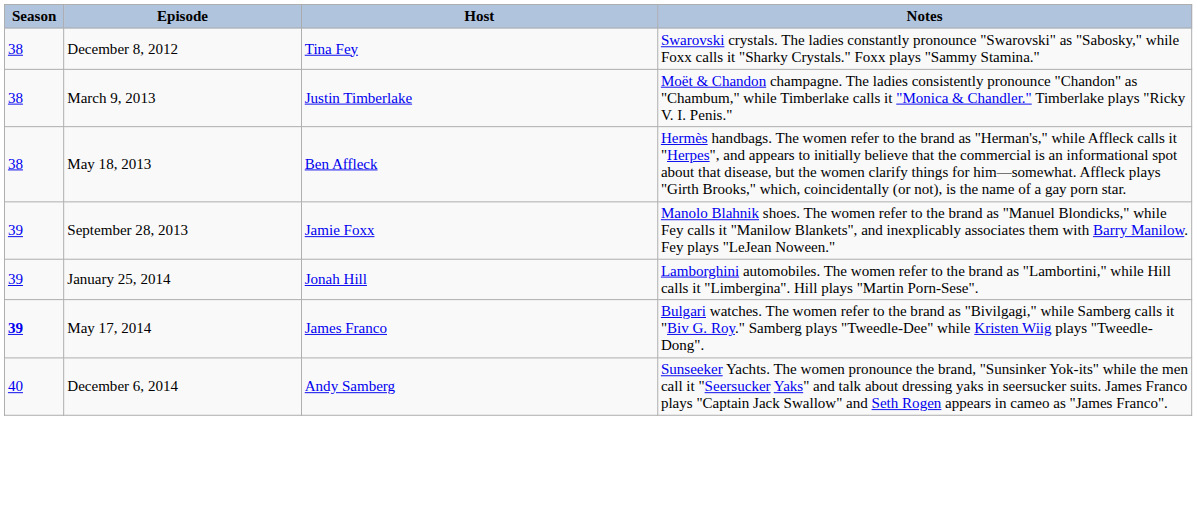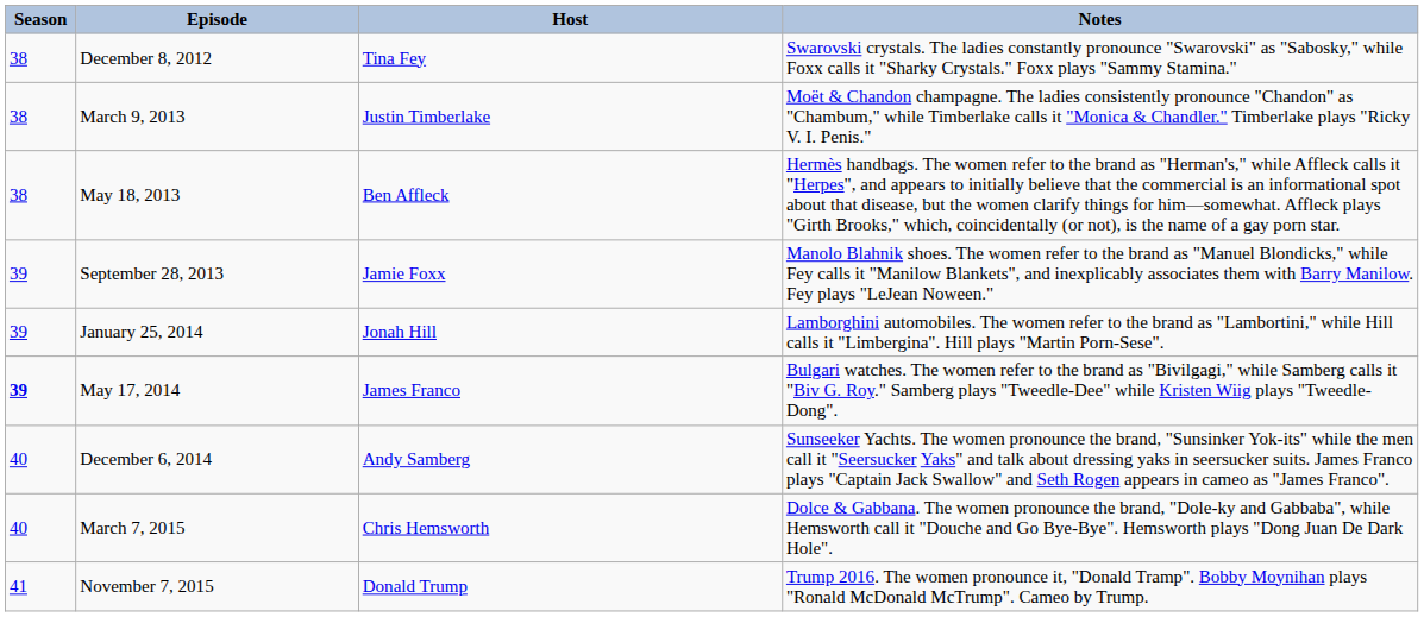 <table class="wikitable" style="width:100%;">
 <tr>
 <th style="background:#B0C4DE;" width="5%">Season</th>
 <th style="background:#B0C4DE;" width="20%">Episode</th>
 <th style="background:#B0C4DE;" width="30%">Host</th>
 <th style="background:#B0C4DE;" width="45%">Notes</th>
 </tr>
 <tr>
 <td><a href='#'>38</a></td>
 <td>December 8, 2012</td>
 <td><a href='#'>Tina Fey</a></td>
 <td><a href='#'>Swarovski</a> crystals. The ladies constantly pronounce "Swarovski" as "Sabosky," while Foxx calls it "Sharky Crystals." Foxx plays "Sammy Stamina."</td>
 </tr>
 <tr>
 <td><a href='#'>38</a></td>
 <td>March 9, 2013</td>
 <td><a href='#'>Justin Timberlake</a></td>
 <td><a href='#'>Moët & Chandon</a> champagne. The ladies consistently pronounce "Chandon" as "Chambum," while Timberlake calls it <a href='#'>"Monica & Chandler."</a> Timberlake plays "Ricky V. I. Penis."</td>
 </tr>
 <tr>
 <td><a href='#'>38</a></td>
 <td>May 18, 2013</td>
 <td><a href='#'>Ben Affleck</a></td>
 <td><a href='#'>Hermès</a> handbags. The women refer to the brand as "Herman's," while Affleck calls it "<a href='#'>Herpes</a>", and appears to initially believe that the commercial is an informational spot about that disease, but the women clarify things for him—somewhat. Affleck plays "Girth Brooks," which, coincidentally (or not), is the name of a gay porn star.</td>
 </tr>
 <tr>
 <td><a href='#'>39</a></td>
 <td>September 28, 2013</td>
 <td><a href='#'>Jamie Foxx</a></td>
 <td><a href='#'>Manolo Blahnik</a> shoes. The women refer to the brand as "Manuel Blondicks," while Fey calls it "Manilow Blankets", and inexplicably associates them with <a href='#'>Barry Manilow</a>. Fey plays "LeJean Noween."</td>
 </tr>
 <tr>
 <td><a href='#'>39</a></td>
 <td>January 25, 2014</td>
 <td><a href='#'>Jonah Hill</a></td>
 <td><a href='#'>Lamborghini</a> automobiles. The women refer to the brand as "Lambortini," while Hill calls it "Limbergina". Hill plays "Martin Porn-Sese".</td>
 </tr>
 <tr>
 <td><strong><a href='#'>39</a></strong></td>
 <td>May 17, 2014</td>
 <td><a href='#'>James Franco</a></td>
 <td><a href='#'>Bulgari</a> watches. The women refer to the brand as "Bivilgagi," while Samberg calls it "<a href='#'>Biv G. Roy</a>." Samberg plays "Tweedle-Dee" while <a href='#'>Kristen Wiig</a> plays "Tweedle-Dong".</td>
 </tr>
 <tr>
 <td><a href='#'>40</a></td>
 <td>December 6, 2014</td>
 <td><a href='#'>Andy Samberg</a></td>
 <td><a href='#'>Sunseeker</a> Yachts. The women pronounce the brand, "Sunsinker Yok-its" while the men call it "<a href='#'>Seersucker</a> <a href='#'>Yaks</a>" and talk about dressing yaks in seersucker suits. James Franco plays "Captain Jack Swallow" and <a href='#'>Seth Rogen</a> appears in cameo as "James Franco".</td>
 </tr>
+<tr>
+<td><a href='#'>40</a></td>
+<td>March 7, 2015</td>
+<td><a href='#'>Chris Hemsworth</a></td>
+<td><a href='#'>Dolce & Gabbana</a>. The women pronounce the brand, "Dole-ky and Gabbaba", while Hemsworth call it "Douche and Go Bye-Bye". Hemsworth plays "Dong Juan De Dark Hole".</td>
+</tr>
+<tr>
+<td><a href='#'>41</a></td>
+<td>November 7, 2015</td>
+<td><a href='#'>Donald Trump</a></td>
+<td><a href='#'>Trump 2016</a>. The women pronounce it, "Donald Tramp". <a href='#'>Bobby Moynihan</a> plays  "Ronald McDonald McTrump". Cameo by Trump.</td>
+</tr>
 </table>
